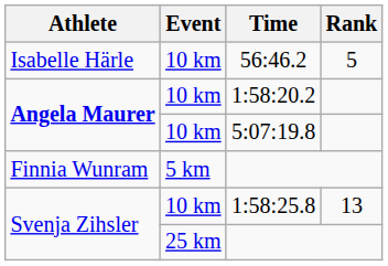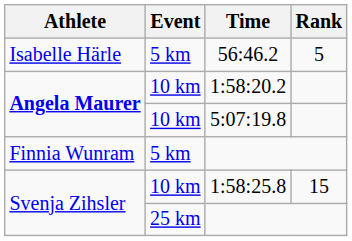 <table class="wikitable" style="font-size:90%;">
 <tr>
 <th>Athlete</th>
 <th>Event</th>
 <th>Time</th>
 <th>Rank</th>
 </tr>
 <tr align=center>
 <td align=left><a href='#'>Isabelle Härle</a></td>
-<td align=left><a href='#'>10 km</a></td>
+<td align=left><a href='#'>5 km</a></td>
 <td>56:46.2</td>
 <td>5</td>
 </tr>
 <tr align=center>
 <td align=left rowspan=2><strong><a href='#'>Angela Maurer</a></strong></td>
 <td align=left><a href='#'>10 km</a></td>
 <td>1:58:20.2</td>
 <td></td>
 </tr>
 <tr align=center>
 <td align=left><a href='#'>10 km</a></td>
 <td>5:07:19.8</td>
 <td></td>
 </tr>
 <tr align=center>
 <td align=left><a href='#'>Finnia Wunram</a></td>
 <td align=left><a href='#'>5 km</a></td>
 <td colspan=2></td>
 </tr>
 <tr align=center>
 <td align=left rowspan=2><a href='#'>Svenja Zihsler</a></td>
 <td align=left><a href='#'>10 km</a></td>
 <td>1:58:25.8</td>
-<td>13</td>
+<td>15</td>
 </tr>
 <tr align=center>
 <td align=left><a href='#'>25 km</a></td>
 <td colspan=2></td>
 </tr>
 </table>
